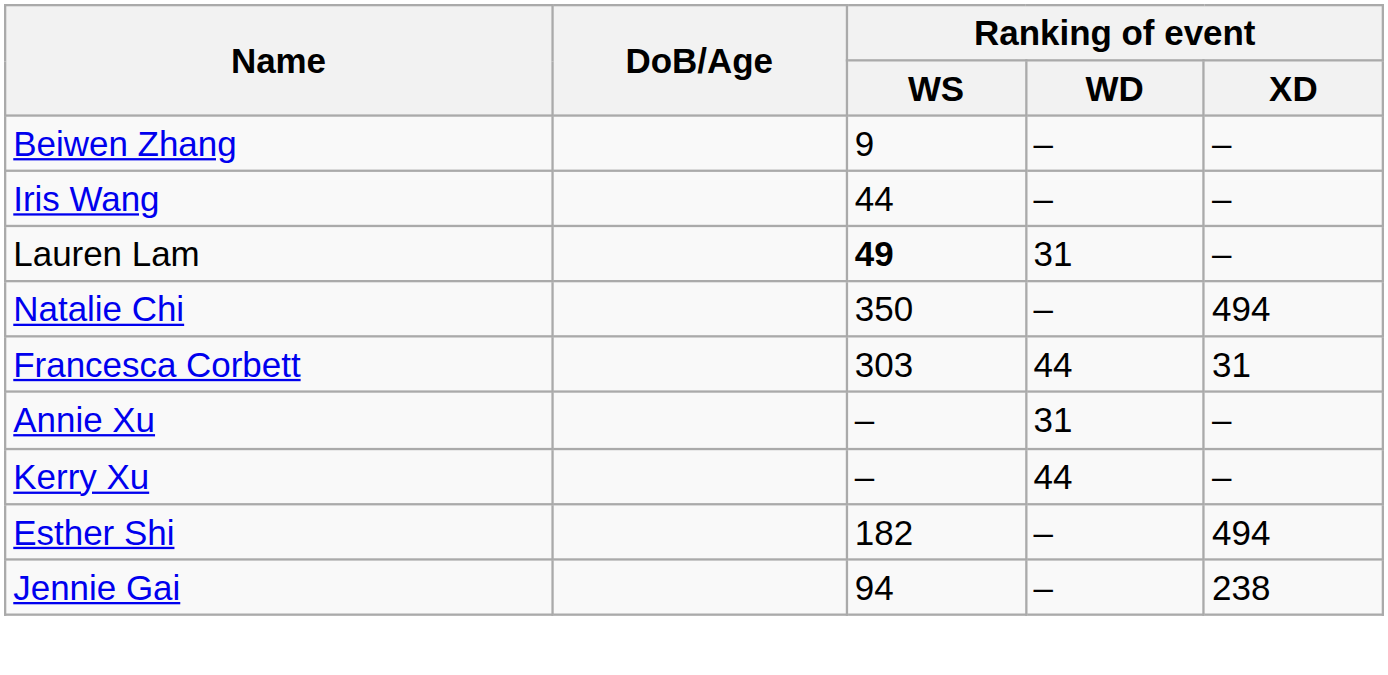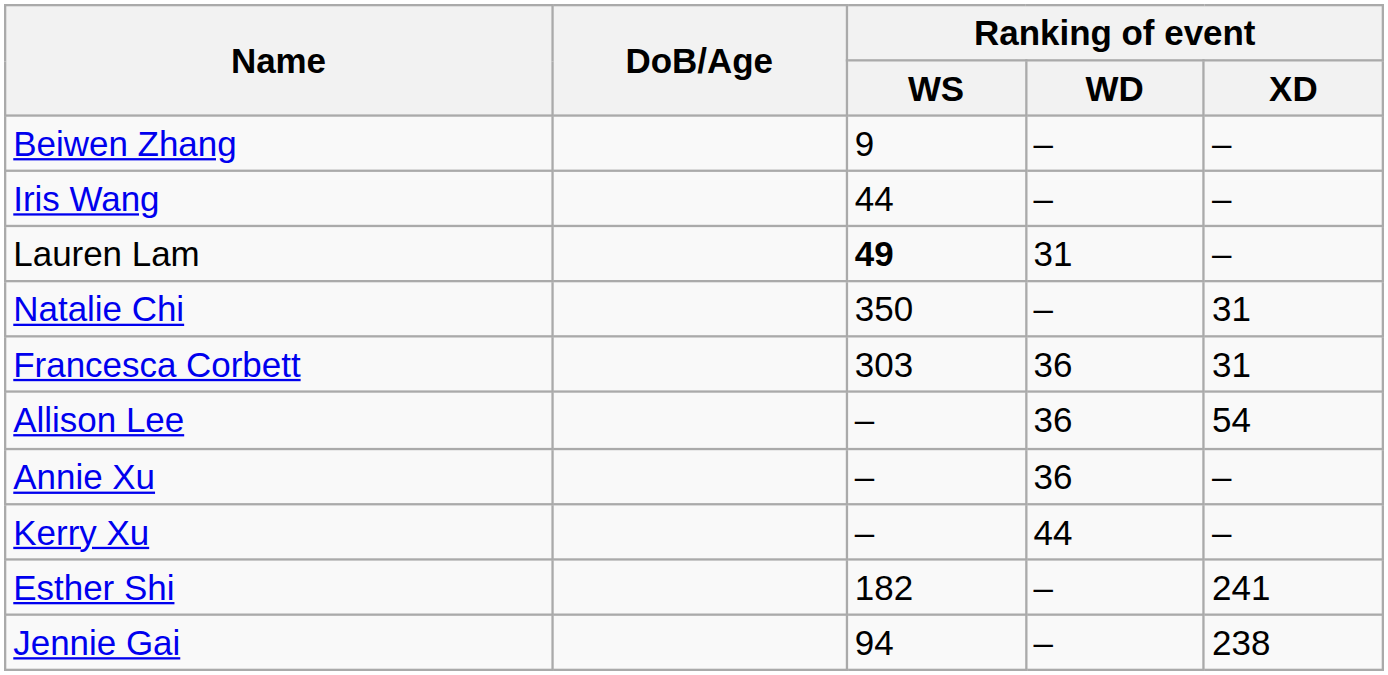 <table class="wikitable" style="width:600px; font-size:95%;">
 <tr>
 <th rowspan="2" align="left">Name</th>
 <th rowspan="2" align="left">DoB/Age</th>
 <th colspan="3" align="center">Ranking of event</th>
 </tr>
 <tr>
 <th align="center">WS</th>
 <th>WD</th>
 <th align="center">XD</th>
 </tr>
 <tr>
 <td><a href='#'>Beiwen Zhang</a></td>
 <td></td>
 <td>9</td>
 <td>–</td>
 <td>–</td>
 </tr>
 <tr>
 <td><a href='#'>Iris Wang</a></td>
 <td></td>
 <td>44</td>
 <td>–</td>
 <td>–</td>
 </tr>
 <tr>
 <td>Lauren Lam</td>
 <td></td>
 <td><strong>49</strong></td>
 <td>31</td>
 <td>–</td>
 </tr>
 <tr>
 <td><a href='#'>Natalie Chi</a></td>
 <td></td>
 <td>350</td>
 <td>–</td>
-<td>494</td>
+<td>31</td>
 </tr>
 <tr>
 <td><a href='#'>Francesca Corbett</a></td>
 <td></td>
 <td>303</td>
-<td>44</td>
+<td>36</td>
 <td>31</td>
+</tr>
+<tr>
+<td><a href='#'>Allison Lee</a></td>
+<td></td>
+<td>–</td>
+<td>36</td>
+<td>54</td>
 </tr>
 <tr>
 <td><a href='#'>Annie Xu</a></td>
 <td></td>
 <td>–</td>
-<td>31</td>
+<td>36</td>
 <td>–</td>
 </tr>
 <tr>
 <td><a href='#'>Kerry Xu</a></td>
 <td></td>
 <td>–</td>
 <td>44</td>
 <td>–</td>
 </tr>
 <tr>
 <td><a href='#'>Esther Shi</a></td>
 <td></td>
 <td>182</td>
 <td>–</td>
-<td>494</td>
+<td>241</td>
 </tr>
 <tr>
 <td><a href='#'>Jennie Gai</a></td>
 <td></td>
 <td>94</td>
 <td>–</td>
 <td>238</td>
 </tr>
 </table>
